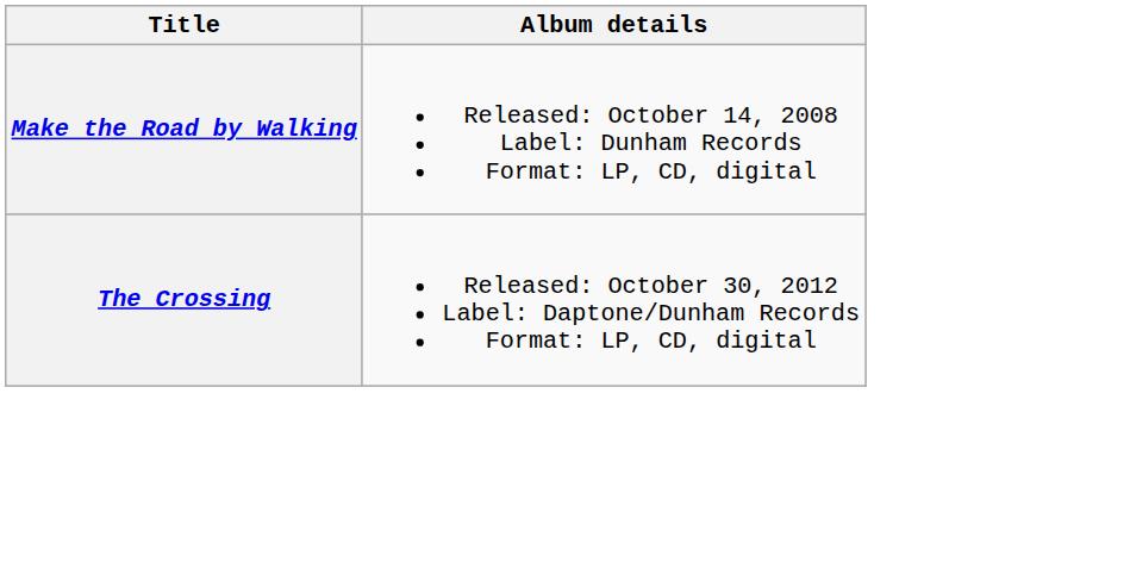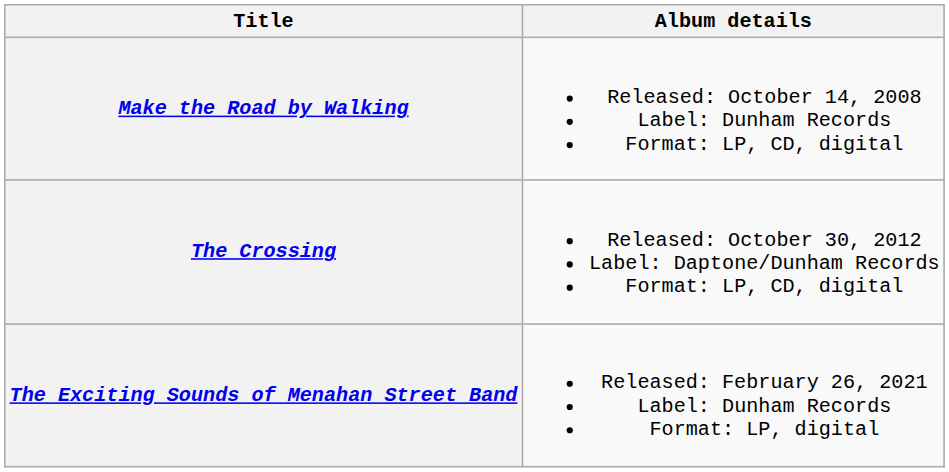 <table class="wikitable plainrowheaders" style="text-align:center;">
 <tr>
 <th scope="col">Title</th>
 <th scope="col">Album details</th>
 </tr>
 <tr>
 <th scope="row"><em><a href='#'>Make the Road by Walking</a></em></th>
 <td><br><ul><li>Released: October 14, 2008</li><li>Label: Dunham Records</li><li>Format: LP, CD, digital</li></ul></td>
 </tr>
 <tr>
 <th scope="row"><em><a href='#'>The Crossing</a></em></th>
 <td><br><ul><li>Released: October 30, 2012</li><li>Label: Daptone/Dunham Records</li><li>Format: LP, CD, digital</li></ul></td>
 </tr>
+<tr>
+<th scope="row"><em><a href='#'>The Exciting Sounds of Menahan Street Band</a></em></th>
+<td><br><ul><li>Released: February 26, 2021</li><li>Label: Dunham Records</li><li>Format: LP, digital</li></ul></td>
+</tr>
 </table>
